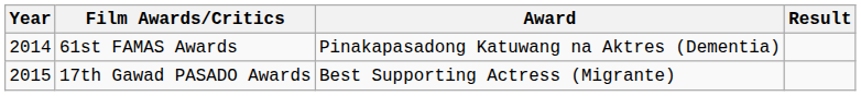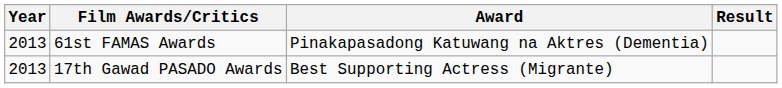 <table class="wikitable">
 <tr>
 <th>Year</th>
 <th>Film Awards/Critics</th>
 <th>Award</th>
 <th>Result</th>
 </tr>
 <tr>
-<td>2014</td>
+<td>2013</td>
 <td>61st FAMAS Awards</td>
 <td>Pinakapasadong Katuwang na Aktres (Dementia)</td>
 <td></td>
 </tr>
 <tr>
-<td>2015</td>
+<td>2013</td>
 <td>17th Gawad PASADO Awards</td>
 <td>Best Supporting Actress (Migrante)</td>
 <td></td>
 </tr>
 </table>
